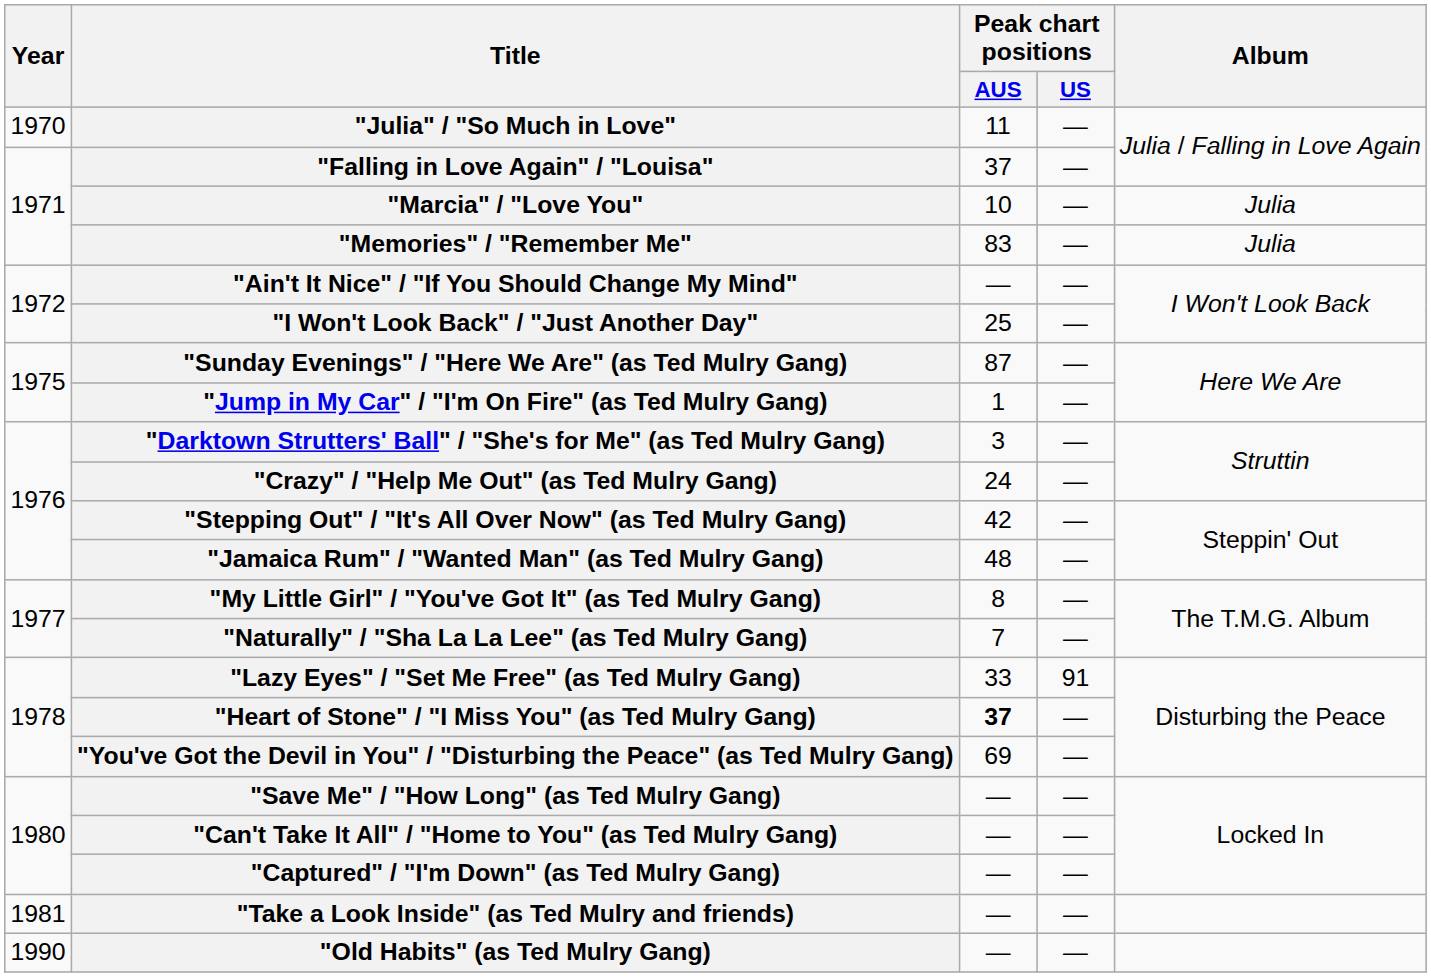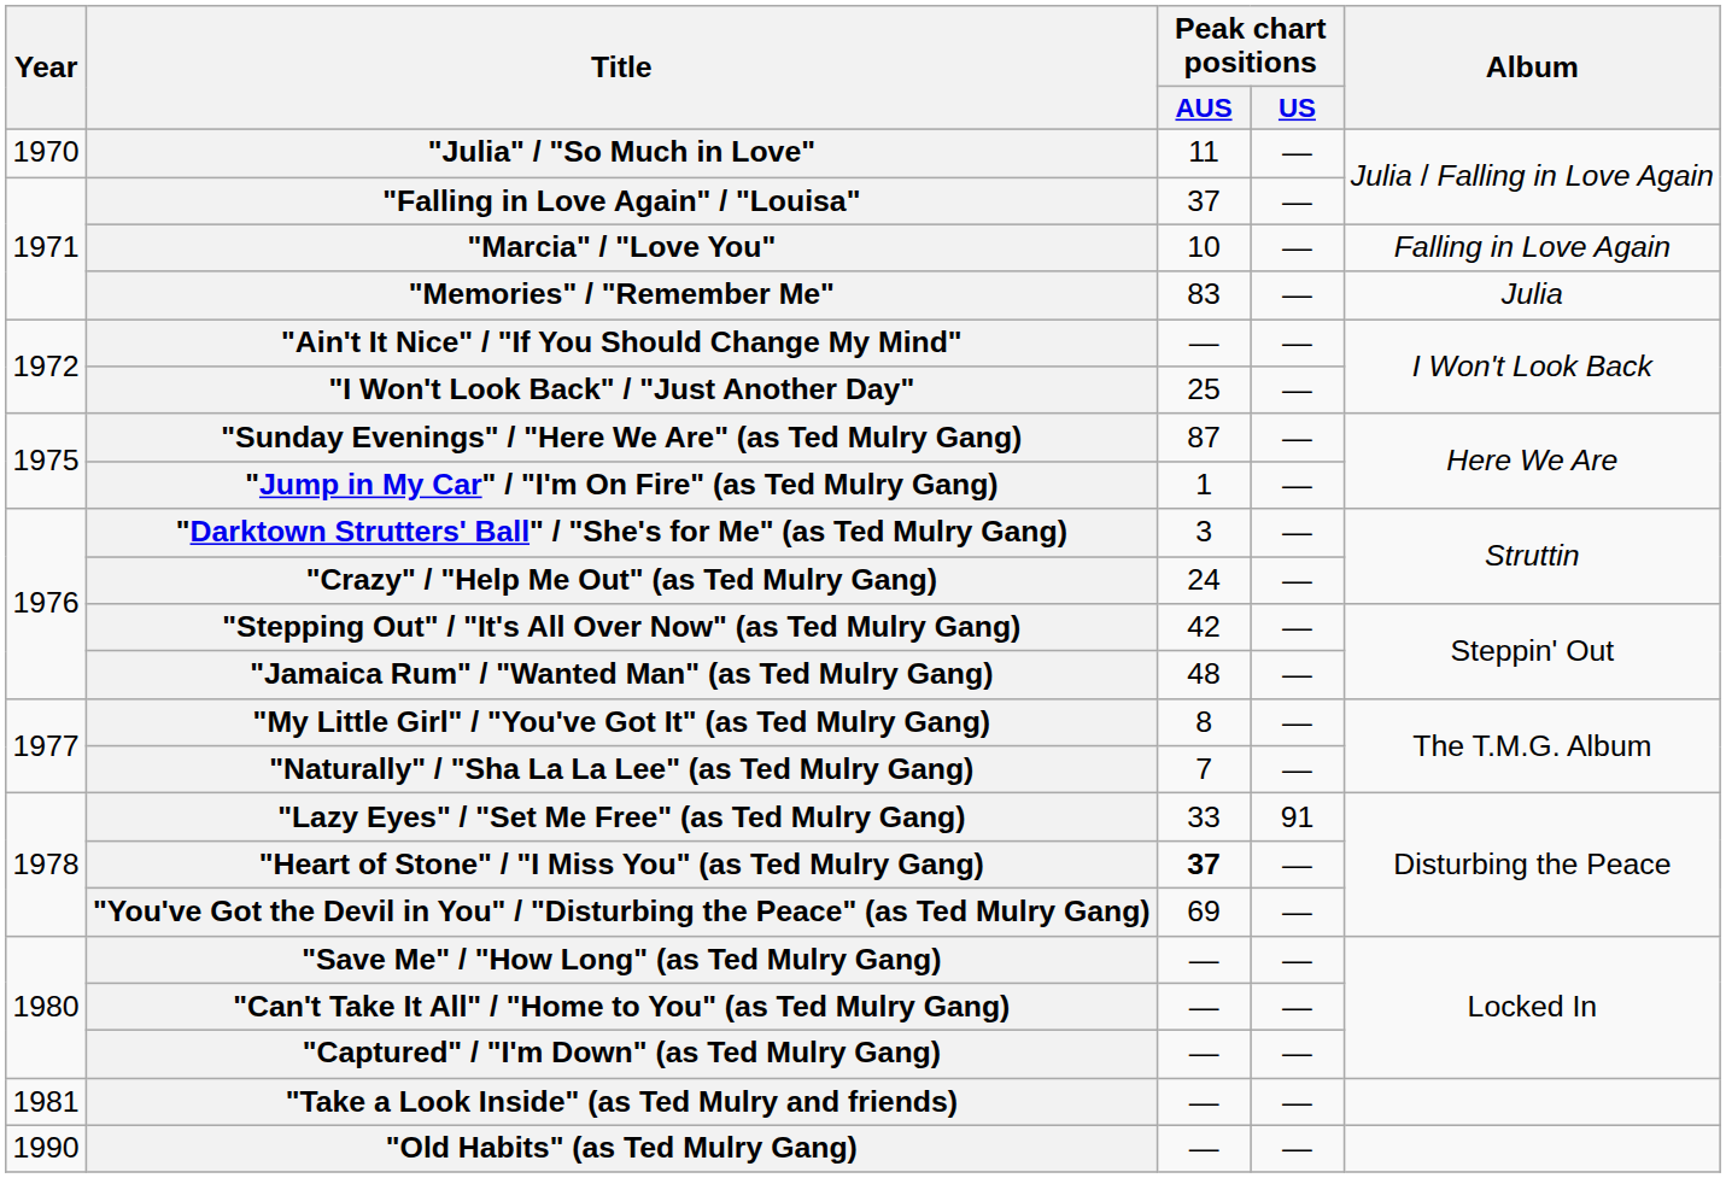 <table class="wikitable plainrowheaders" style="text-align:center">
 <tr>
 <th scope="col" rowspan="2">Year</th>
 <th scope="col" rowspan="2">Title</th>
 <th scope="col" colspan="2">Peak chart positions</th>
 <th scope="col" rowspan="2">Album</th>
 </tr>
 <tr>
 <th scope="col" style="width:3em; font-size:90%"><a href='#'>AUS</a><br></th>
 <th scope="col" style="width:3em; font-size:90%"><a href='#'>US</a><br></th>
 </tr>
 <tr>
 <td>1970</td>
 <th scope="row">"Julia" / "So Much in Love"</th>
 <td>11</td>
 <td>—</td>
 <td rowspan="2"><em>Julia</em> / <em>Falling in Love Again</em></td>
 </tr>
 <tr>
 <td rowspan="3">1971</td>
 <th scope="row">"Falling in Love Again" / "Louisa"</th>
 <td>37</td>
 <td>—</td>
 </tr>
 <tr>
 <th scope="row">"Marcia" / "Love You"</th>
 <td>10</td>
 <td>—</td>
-<td><em>Julia</em></td>
+<td><em>Falling in Love Again</em></td>
 </tr>
 <tr>
 <th scope="row">"Memories" / "Remember Me"</th>
 <td>83</td>
 <td>—</td>
 <td><em>Julia</em></td>
 </tr>
 <tr>
 <td rowspan="2">1972</td>
 <th scope="row">"Ain't It Nice" / "If You Should Change My Mind"</th>
 <td>—</td>
 <td>—</td>
 <td rowspan="2"><em>I Won't Look Back</em></td>
 </tr>
 <tr>
 <th scope="row">"I Won't Look Back" / "Just Another Day"</th>
 <td>25</td>
 <td>—</td>
 </tr>
 <tr>
 <td rowspan="2">1975</td>
 <th scope="row">"Sunday Evenings" / "Here We Are" (as Ted Mulry Gang)</th>
 <td>87</td>
 <td>—</td>
 <td rowspan="2"><em>Here We Are</em></td>
 </tr>
 <tr>
 <th scope="row">"<a href='#'>Jump in My Car</a>" / "I'm On Fire" (as Ted Mulry Gang)</th>
 <td>1</td>
 <td>—</td>
 </tr>
 <tr>
 <td rowspan="4">1976</td>
 <th scope="row">"<a href='#'>Darktown Strutters' Ball</a>" / "She's for Me" (as Ted Mulry Gang)</th>
 <td>3</td>
 <td>—</td>
 <td rowspan="2"><em>Struttin<strong></td>
 </tr>
 <tr>
 <th scope="row">"Crazy" / "Help Me Out" (as Ted Mulry Gang)</th>
 <td>24</td>
 <td>—</td>
 </tr>
 <tr>
 <th scope="row">"Stepping Out" / "It's All Over Now" (as Ted Mulry Gang)</th>
 <td>42</td>
 <td>—</td>
 <td rowspan="2"></em>Steppin' Out<em></td>
 </tr>
 <tr>
 <th scope="row">"Jamaica Rum" / "Wanted Man" (as Ted Mulry Gang)</th>
 <td>48</td>
 <td>—</td>
 </tr>
 <tr>
 <td rowspan="2">1977</td>
 <th scope="row">"My Little Girl" / "You've Got It" (as Ted Mulry Gang)</th>
 <td>8</td>
 <td>—</td>
 <td rowspan="2"></em>The T.M.G. Album<em></td>
 </tr>
 <tr>
 <th scope="row">"Naturally" / "Sha La La Lee" (as Ted Mulry Gang)</th>
 <td>7</td>
 <td>—</td>
 </tr>
 <tr>
 <td rowspan="3">1978</td>
 <th scope="row">"Lazy Eyes" / "Set Me Free" (as Ted Mulry Gang)</th>
 <td>33</td>
 <td>91</td>
 <td rowspan="3"></em>Disturbing the Peace<em></td>
 </tr>
 <tr>
 <th scope="row">"Heart of Stone" / "I Miss You" (as Ted Mulry Gang)</th>
 <td><strong>37</strong></td>
 <td>—</td>
 </tr>
 <tr>
 <th scope="row">"You've Got the Devil in You" / "Disturbing the Peace" (as Ted Mulry Gang)</th>
 <td>69</td>
 <td>—</td>
 </tr>
 <tr>
 <td rowspan="3">1980</td>
 <th scope="row">"Save Me" / "How Long" (as Ted Mulry Gang)</th>
 <td>—</td>
 <td>—</td>
 <td rowspan="3"></em>Locked In<em></td>
 </tr>
 <tr>
 <th scope="row">"Can't Take It All" / "Home to You" (as Ted Mulry Gang)</th>
 <td>—</td>
 <td>—</td>
 </tr>
 <tr>
 <th scope="row">"Captured" / "I'm Down" (as Ted Mulry Gang)</th>
 <td>—</td>
 <td>—</td>
 </tr>
 <tr>
 <td>1981</td>
 <th scope="row">"Take a Look Inside" (as Ted Mulry and friends)</th>
 <td>—</td>
 <td>—</td>
 <td></td>
 </tr>
 <tr>
 <td>1990</td>
 <th scope="row">"Old Habits" (as Ted Mulry Gang)</th>
 <td>—</td>
 <td>—</td>
 <td></td>
 </tr>
 </table>
